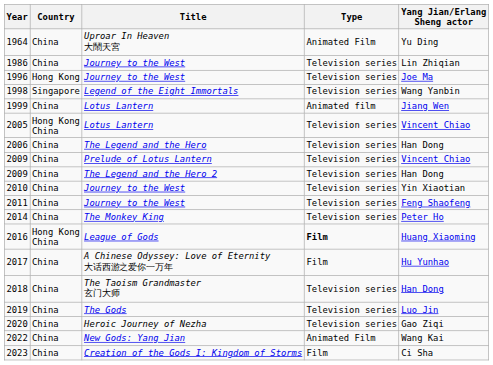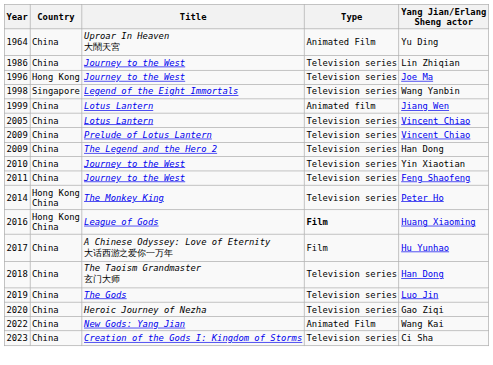 <table class="wikitable">
 <tr>
 <th>Year</th>
 <th>Country</th>
 <th>Title</th>
 <th>Type</th>
 <th>Yang Jian/Erlang<br>Sheng actor</th>
 </tr>
 <tr>
 <td>1964</td>
 <td>China</td>
 <td><em>Uproar In Heaven</em><br>大鬧天宮</td>
 <td>Animated Film</td>
 <td>Yu Ding</td>
 </tr>
 <tr>
 <td>1986</td>
 <td>China</td>
 <td><a href='#'><em>Journey to the West</em></a><br></td>
 <td>Television series</td>
 <td>Lin Zhiqian</td>
 </tr>
 <tr>
 <td>1996</td>
 <td>Hong Kong</td>
 <td><em><a href='#'>Journey to the West</a></em><br></td>
 <td>Television series</td>
 <td><a href='#'>Joe Ma</a></td>
 </tr>
 <tr>
 <td>1998</td>
 <td>Singapore</td>
 <td><em><a href='#'>Legend of the Eight Immortals</a></em><br></td>
 <td>Television series</td>
 <td>Wang Yanbin</td>
 </tr>
 <tr>
 <td>1999</td>
 <td>China</td>
 <td><em><a href='#'>Lotus Lantern</a></em><br></td>
 <td>Animated film</td>
 <td><a href='#'>Jiang Wen</a></td>
 </tr>
 <tr>
 <td>2005</td>
-<td>Hong Kong<br>China</td>
+<td>China</td>
 <td><em><a href='#'>Lotus Lantern</a></em><br></td>
 <td>Television series</td>
 <td><a href='#'>Vincent Chiao</a></td>
-</tr>
-<tr>
-<td>2006</td>
-<td>China</td>
-<td><em><a href='#'>The Legend and the Hero</a></em><br></td>
-<td>Television series</td>
-<td>Han Dong</td>
 </tr>
 <tr>
 <td>2009</td>
 <td>China</td>
 <td><em><a href='#'>Prelude of Lotus Lantern</a></em><br></td>
 <td>Television series</td>
 <td><a href='#'>Vincent Chiao</a></td>
 </tr>
 <tr>
 <td>2009</td>
 <td>China</td>
 <td><em><a href='#'>The Legend and the Hero 2</a></em></td>
 <td>Television series</td>
 <td>Han Dong</td>
 </tr>
 <tr>
 <td>2010</td>
 <td>China</td>
 <td><em><a href='#'>Journey to the West</a></em><br></td>
 <td>Television series</td>
 <td>Yin Xiaotian</td>
 </tr>
 <tr>
 <td>2011</td>
 <td>China</td>
 <td><em><a href='#'>Journey to the West</a></em><br></td>
 <td>Television series</td>
 <td><a href='#'>Feng Shaofeng</a></td>
 </tr>
 <tr>
 <td>2014</td>
-<td>China</td>
+<td>Hong Kong<br>China</td>
 <td><a href='#'><em>The Monkey King</em></a><br></td>
 <td>Television series</td>
 <td><a href='#'>Peter Ho</a></td>
 </tr>
 <tr>
 <td>2016</td>
 <td>Hong Kong<br>China</td>
 <td><em><a href='#'>League of Gods</a></em><br></td>
 <td><strong>Film</strong></td>
 <td><a href='#'>Huang Xiaoming</a></td>
 </tr>
 <tr>
 <td>2017</td>
 <td>China</td>
 <td><em>A Chinese Odyssey: Love of Eternity</em><br>大话西游之爱你一万年</td>
 <td>Film</td>
 <td><a href='#'>Hu Yunhao</a></td>
 </tr>
 <tr>
 <td>2018</td>
 <td>China</td>
 <td><em>The Taoism Grandmaster</em><br>玄门大师</td>
 <td>Television series</td>
 <td><a href='#'>Han Dong</a></td>
 </tr>
 <tr>
 <td>2019</td>
 <td>China</td>
 <td><a href='#'><em>The Gods</em></a><br></td>
 <td>Television series</td>
 <td><a href='#'>Luo Jin</a></td>
 </tr>
 <tr>
 <td>2020</td>
 <td>China</td>
 <td><em>Heroic Journey of Nezha</em><br></td>
 <td>Television series</td>
 <td>Gao Ziqi</td>
 </tr>
 <tr>
 <td>2022</td>
 <td>China</td>
 <td><em><a href='#'>New Gods: Yang Jian</a></em><br></td>
 <td>Animated Film</td>
 <td>Wang Kai</td>
 </tr>
 <tr>
 <td>2023</td>
 <td>China</td>
 <td><em><a href='#'>Creation of the Gods I: Kingdom of Storms</a></em><br></td>
-<td>Film</td>
+<td>Television series</td>
 <td>Ci Sha</td>
 </tr>
 </table>
